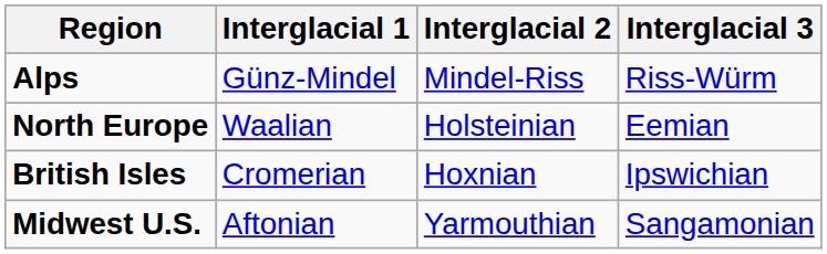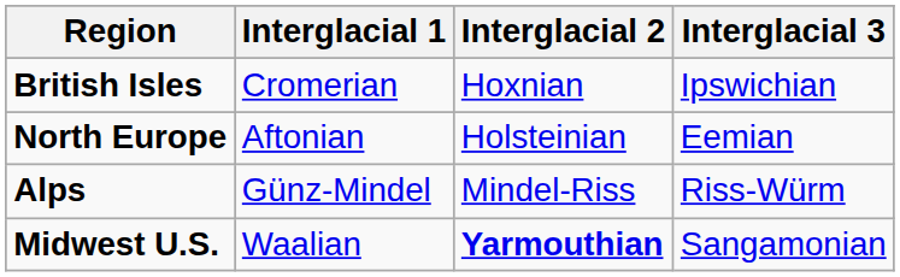 <table class="wikitable">
 <tr>
 <th>Region</th>
 <th>Interglacial 1</th>
 <th>Interglacial 2</th>
 <th>Interglacial 3</th>
 </tr>
 <tr>
+<td><strong>British Isles</strong></td>
+<td><a href='#'>Cromerian</a></td>
+<td><a href='#'>Hoxnian</a></td>
+<td><a href='#'>Ipswichian</a></td>
+</tr>
+<tr>
+<td><strong>North Europe</strong></td>
+<td><a href='#'>Aftonian</a></td>
+<td><a href='#'>Holsteinian</a></td>
+<td><a href='#'>Eemian</a></td>
+</tr>
+<tr>
 <td><strong>Alps</strong></td>
 <td><a href='#'>Günz-Mindel</a></td>
 <td><a href='#'>Mindel-Riss</a></td>
 <td><a href='#'>Riss-Würm</a></td>
 </tr>
 <tr>
-<td><strong>North Europe</strong></td>
+<td><strong>Midwest U.S.</strong></td>
 <td><a href='#'>Waalian</a></td>
-<td><a href='#'>Holsteinian</a></td>
-<td><a href='#'>Eemian</a></td>
-</tr>
-<tr>
-<td><strong>British Isles</strong></td>
-<td><a href='#'>Cromerian</a></td>
-<td><a href='#'>Hoxnian</a></td>
-<td><a href='#'>Ipswichian</a></td>
-</tr>
-<tr>
-<td><strong>Midwest U.S.</strong></td>
-<td><a href='#'>Aftonian</a></td>
-<td><a href='#'>Yarmouthian</a></td>
+<td><strong><a href='#'>Yarmouthian</a></strong></td>
 <td><a href='#'>Sangamonian</a></td>
 </tr>
 </table>
